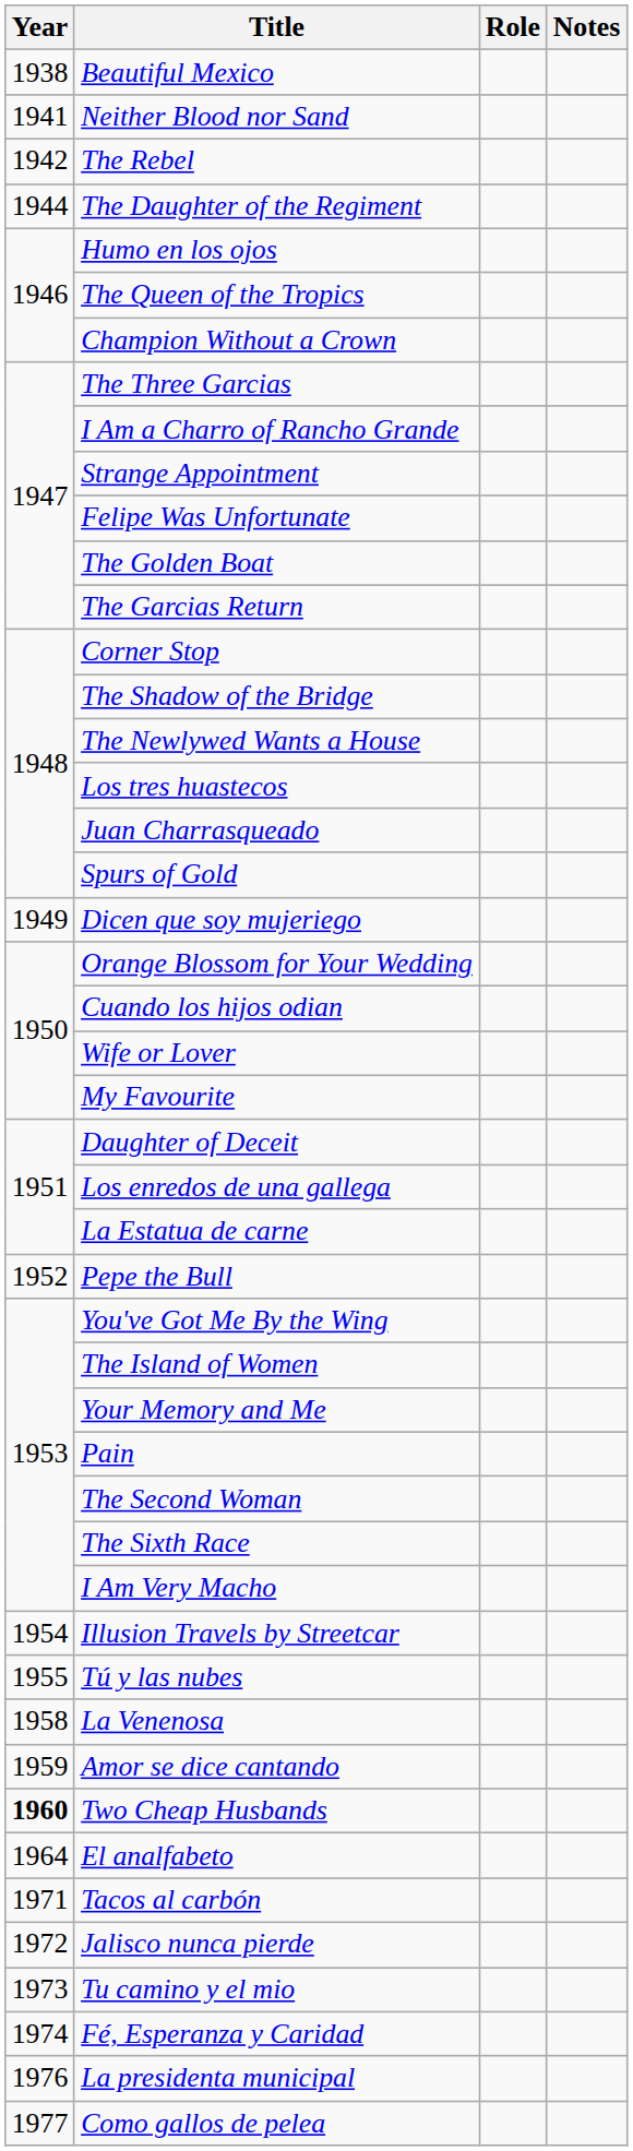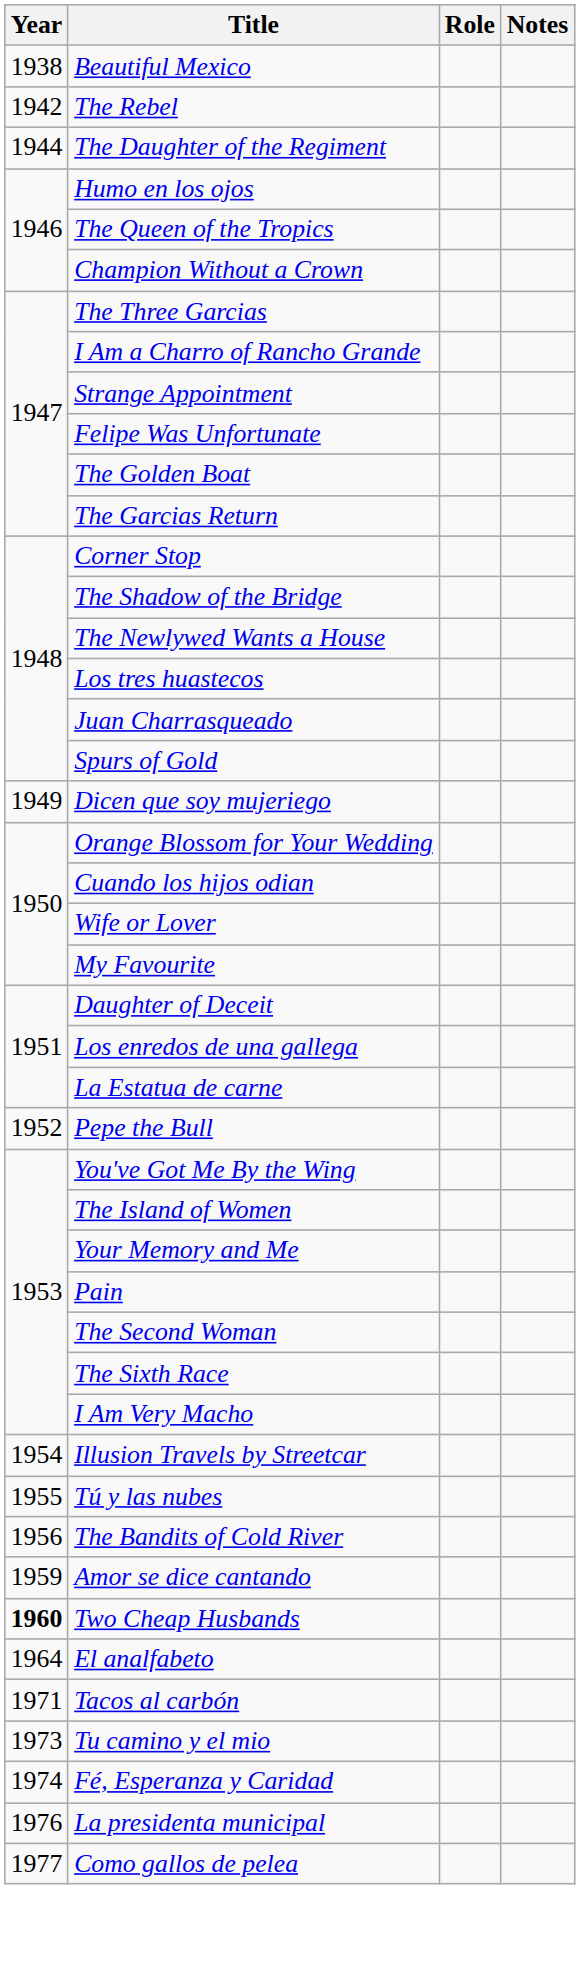 <table class="wikitable sortable">
 <tr>
 <th>Year</th>
 <th>Title</th>
 <th>Role</th>
 <th class="unsortable">Notes</th>
 </tr>
 <tr>
 <td>1938</td>
 <td><em><a href='#'>Beautiful Mexico</a></em></td>
-<td></td>
-<td></td>
-</tr>
-<tr>
-<td>1941</td>
-<td><em><a href='#'>Neither Blood nor Sand</a></em></td>
 <td></td>
 <td></td>
 </tr>
 <tr>
 <td>1942</td>
 <td><em><a href='#'>The Rebel</a></em></td>
 <td></td>
 <td></td>
 </tr>
 <tr>
 <td>1944</td>
 <td><em><a href='#'>The Daughter of the Regiment</a></em></td>
 <td></td>
 <td></td>
 </tr>
 <tr>
 <td rowspan=3>1946</td>
 <td><em><a href='#'>Humo en los ojos</a></em></td>
 <td></td>
 <td></td>
 </tr>
 <tr>
 <td><em><a href='#'>The Queen of the Tropics</a></em></td>
 <td></td>
 <td></td>
 </tr>
 <tr>
 <td><em><a href='#'>Champion Without a Crown</a></em></td>
 <td></td>
 <td></td>
 </tr>
 <tr>
 <td rowspan=6>1947</td>
 <td><em><a href='#'>The Three Garcias</a></em></td>
 <td></td>
 <td></td>
 </tr>
 <tr>
 <td><em><a href='#'>I Am a Charro of Rancho Grande</a></em></td>
 <td></td>
 <td></td>
 </tr>
 <tr>
 <td><em><a href='#'>Strange Appointment</a></em></td>
 <td></td>
 <td></td>
 </tr>
 <tr>
 <td><em><a href='#'>Felipe Was Unfortunate</a></em></td>
 <td></td>
 <td></td>
 </tr>
 <tr>
 <td><em><a href='#'>The Golden Boat</a></em></td>
 <td></td>
 <td></td>
 </tr>
 <tr>
 <td><em><a href='#'>The Garcias Return</a></em></td>
 <td></td>
 <td></td>
 </tr>
 <tr>
 <td rowspan=6>1948</td>
 <td><em><a href='#'>Corner Stop</a></em></td>
 <td></td>
 <td></td>
 </tr>
 <tr>
 <td><em><a href='#'>The Shadow of the Bridge</a></em></td>
 <td></td>
 <td></td>
 </tr>
 <tr>
 <td><em><a href='#'>The Newlywed Wants a House</a></em></td>
 <td></td>
 <td></td>
 </tr>
 <tr>
 <td><em><a href='#'>Los tres huastecos</a></em></td>
 <td></td>
 <td></td>
 </tr>
 <tr>
 <td><em><a href='#'>Juan Charrasqueado</a></em></td>
 <td></td>
 <td></td>
 </tr>
 <tr>
 <td><em><a href='#'>Spurs of Gold</a></em></td>
 <td></td>
 <td></td>
 </tr>
 <tr>
 <td>1949</td>
 <td><em><a href='#'>Dicen que soy mujeriego</a></em></td>
 <td></td>
 <td></td>
 </tr>
 <tr>
 <td rowspan=4>1950</td>
 <td><em><a href='#'>Orange Blossom for Your Wedding</a></em></td>
 <td></td>
 <td></td>
 </tr>
 <tr>
 <td><em><a href='#'>Cuando los hijos odian</a></em></td>
 <td></td>
 <td></td>
 </tr>
 <tr>
 <td><em><a href='#'>Wife or Lover</a></em></td>
 <td></td>
 <td></td>
 </tr>
 <tr>
 <td><em><a href='#'>My Favourite</a></em></td>
 <td></td>
 <td></td>
 </tr>
 <tr>
 <td rowspan=3>1951</td>
 <td><em><a href='#'>Daughter of Deceit</a></em></td>
 <td></td>
 <td></td>
 </tr>
 <tr>
 <td><em><a href='#'>Los enredos de una gallega</a></em></td>
 <td></td>
 <td></td>
 </tr>
 <tr>
 <td><em><a href='#'>La Estatua de carne</a></em></td>
 <td></td>
 <td></td>
 </tr>
 <tr>
 <td>1952</td>
 <td><em><a href='#'>Pepe the Bull</a></em></td>
 <td></td>
 <td></td>
 </tr>
 <tr>
 <td rowspan=7>1953</td>
 <td><em><a href='#'>You've Got Me By the Wing</a></em></td>
 <td></td>
 <td></td>
 </tr>
 <tr>
 <td><em><a href='#'>The Island of Women</a></em></td>
 <td></td>
 <td></td>
 </tr>
 <tr>
 <td><em><a href='#'>Your Memory and Me</a></em></td>
 <td></td>
 <td></td>
 </tr>
 <tr>
 <td><em><a href='#'>Pain</a></em></td>
 <td></td>
 <td></td>
 </tr>
 <tr>
 <td><em><a href='#'>The Second Woman</a></em></td>
 <td></td>
 <td></td>
 </tr>
 <tr>
 <td><em><a href='#'>The Sixth Race</a></em></td>
 <td></td>
 <td></td>
 </tr>
 <tr>
 <td><em><a href='#'>I Am Very Macho</a></em></td>
 <td></td>
 <td></td>
 </tr>
 <tr>
 <td>1954</td>
 <td><em><a href='#'>Illusion Travels by Streetcar</a></em></td>
 <td></td>
 <td></td>
 </tr>
 <tr>
 <td>1955</td>
 <td><em><a href='#'>Tú y las nubes</a></em></td>
 <td></td>
 <td></td>
 </tr>
 <tr>
-<td>1958</td>
-<td><em><a href='#'>La Venenosa</a></em></td>
+<td>1956</td>
+<td><em><a href='#'>The Bandits of Cold River</a></em></td>
 <td></td>
 <td></td>
 </tr>
 <tr>
 <td>1959</td>
 <td><em><a href='#'>Amor se dice cantando</a></em></td>
 <td></td>
 <td></td>
 </tr>
 <tr>
 <td><strong>1960</strong></td>
 <td><em><a href='#'>Two Cheap Husbands</a></em></td>
 <td></td>
 <td></td>
 </tr>
 <tr>
 <td>1964</td>
 <td><em><a href='#'>El analfabeto</a></em></td>
 <td></td>
 <td></td>
 </tr>
 <tr>
 <td>1971</td>
 <td><em><a href='#'>Tacos al carbón</a></em></td>
 <td></td>
 <td></td>
 </tr>
 <tr>
-<td>1972</td>
-<td><em><a href='#'>Jalisco nunca pierde</a></em></td>
-<td></td>
-<td></td>
-</tr>
-<tr>
 <td>1973</td>
 <td><em><a href='#'>Tu camino y el mio</a></em></td>
 <td></td>
 <td></td>
 </tr>
 <tr>
 <td>1974</td>
 <td><em><a href='#'>Fé, Esperanza y Caridad</a></em></td>
 <td></td>
 <td></td>
 </tr>
 <tr>
 <td>1976</td>
 <td><em><a href='#'>La presidenta municipal</a></em></td>
 <td></td>
 <td></td>
 </tr>
 <tr>
 <td>1977</td>
 <td><em><a href='#'>Como gallos de pelea</a></em></td>
 <td></td>
 <td></td>
 </tr>
 </table>
